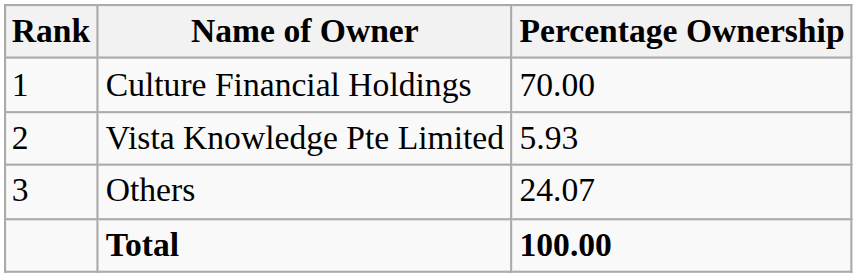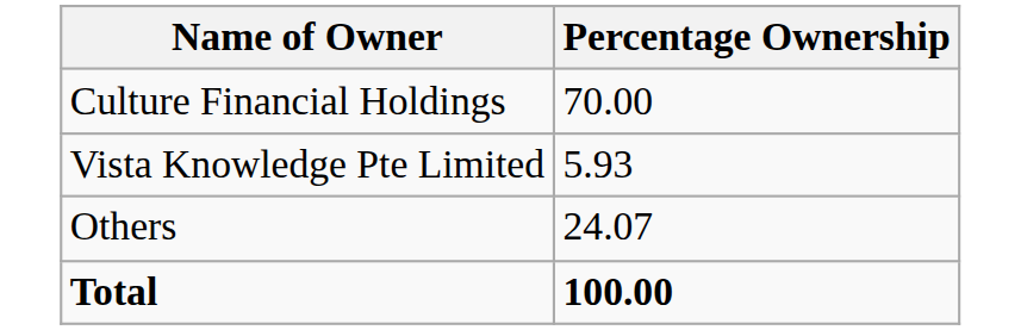 <table class="wikitable sortable" style="margin-left:auto;margin-right:auto">
 <tr>
-<th style="width:2em;">Rank</th>
 <th>Name of Owner</th>
 <th>Percentage Ownership</th>
 </tr>
 <tr>
-<td>1</td>
 <td>Culture Financial Holdings</td>
 <td>70.00</td>
 </tr>
 <tr>
-<td>2</td>
 <td>Vista Knowledge Pte Limited</td>
 <td>5.93</td>
 </tr>
 <tr>
-<td>3</td>
 <td>Others</td>
 <td>24.07</td>
 </tr>
 <tr>
-<td></td>
 <td><strong>Total</strong></td>
 <td><strong>100.00</strong></td>
 </tr>
 </table>
